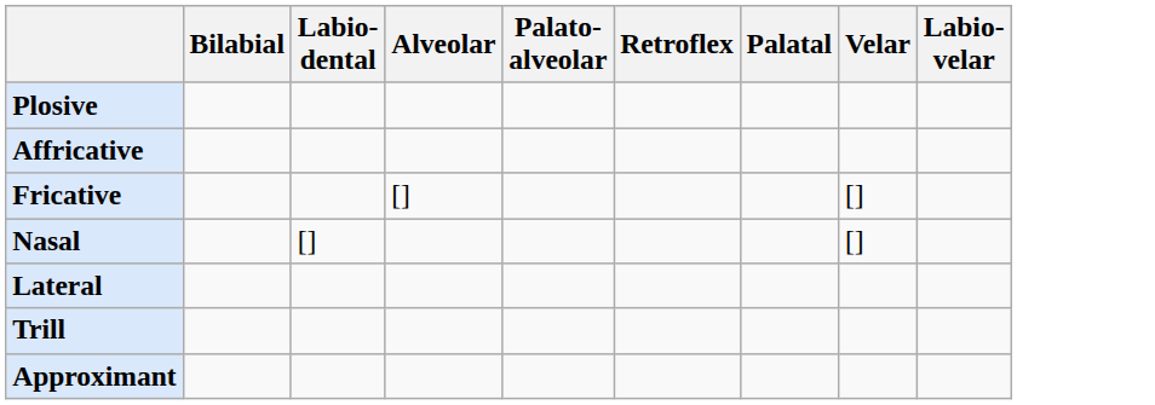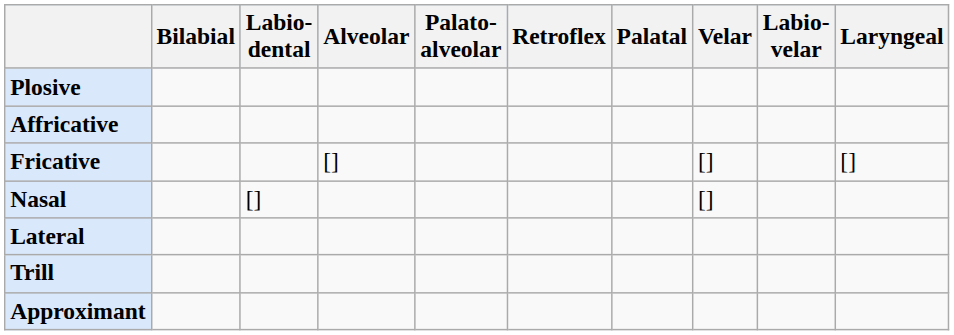 <table class="wikitable">
 <tr style="font-weight:bold; background-color:#dae8fc; text-align: center;">
 <th style="font-weight:normal;"></th>
 <th>Bilabial</th>
 <th>Labio-<br>dental</th>
 <th>Alveolar</th>
 <th>Palato-<br>alveolar</th>
 <th>Retroflex</th>
 <th>Palatal</th>
 <th>Velar</th>
 <th>Labio-<br>velar</th>
+<th>Laryngeal</th>
 </tr>
 <tr>
 <td style="font-weight:bold; background-color:#dae8fc;">Plosive</td>
 <td>   </td>
 <td></td>
 <td>   </td>
 <td></td>
 <td>    </td>
 <td>   </td>
 <td>  </td>
 <td></td>
+<td></td>
 </tr>
 <tr>
 <td style="font-weight:bold; background-color:#dae8fc;">Affricative</td>
 <td></td>
 <td></td>
 <td>  </td>
 <td> </td>
+<td></td>
 <td></td>
 <td></td>
 <td></td>
 <td></td>
 </tr>
 <tr>
 <td style="font-weight:bold; background-color:#dae8fc;">Fricative</td>
 <td></td>
 <td>  </td>
 <td> []</td>
 <td></td>
 <td></td>
 <td><br></td>
 <td>[]</td>
 <td></td>
+<td>[]</td>
 </tr>
 <tr>
 <td style="font-weight:bold; background-color:#dae8fc;">Nasal</td>
 <td></td>
 <td>[]</td>
 <td></td>
 <td></td>
 <td></td>
 <td></td>
 <td>[]</td>
 <td></td>
+<td></td>
 </tr>
 <tr>
 <td style="font-weight:bold; background-color:#dae8fc;">Lateral</td>
+<td></td>
 <td></td>
 <td></td>
 <td></td>
 <td></td>
 <td></td>
 <td></td>
 <td></td>
 <td></td>
 </tr>
 <tr>
 <td style="font-weight:bold; background-color:#dae8fc;">Trill</td>
 <td></td>
 <td></td>
 <td></td>
 <td></td>
 <td></td>
 <td></td>
 <td></td>
 <td></td>
+<td></td>
 </tr>
 <tr>
 <td style="font-weight:bold; background-color:#dae8fc;">Approximant</td>
 <td></td>
 <td></td>
 <td></td>
 <td></td>
 <td></td>
 <td></td>
 <td></td>
 <td></td>
+<td></td>
 </tr>
 </table>
